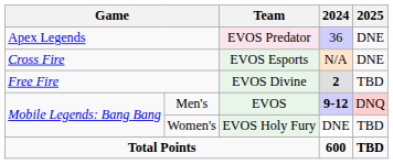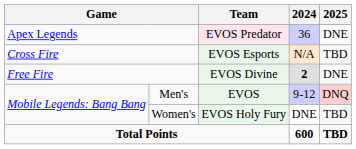 <table class="wikitable sortable" style="text-align:center; font-size:90%; width:auto;">
 <tr>
 <th colspan="2">Game</th>
 <th>Team</th>
 <th>2024</th>
 <th>2025</th>
 </tr>
 <tr>
 <td align="left" colspan="2"><a href='#'>Apex Legends</a></td>
 <td style="background:#fce4ec">EVOS Predator</td>
 <td style="background:#CFCFFF">36</td>
 <td>DNE</td>
 </tr>
 <tr>
 <td align="left" colspan="2"><em><a href='#'>Cross Fire</a></em></td>
 <td style="background:#e8f5e9">EVOS Esports</td>
 <td style="background:#FFE6CC">N/A</td>
-<td>DNE</td>
+<td>TBD</td>
 </tr>
 <tr>
 <td align="left" colspan="2"><em><a href='#'>Free Fire</a></em></td>
 <td style="background:#e8f5e9">EVOS Divine</td>
 <td style="background:#DFDFDF"><strong>2</strong></td>
-<td>TBD</td>
+<td>DNE</td>
 </tr>
 <tr>
 <td align="left" rowspan="2"><em><a href='#'>Mobile Legends: Bang Bang</a></em></td>
 <td>Men's</td>
 <td style="background:#e8f5e9">EVOS</td>
-<td style="background:#CFCFFF"><strong>9-12</strong></td>
+<td style="background:#CFCFFF">9-12</td>
 <td style="background:#FFCFCF">DNQ</td>
 </tr>
 <tr>
 <td>Women's</td>
 <td style="background:#e8f5e9">EVOS Holy Fury</td>
 <td style="background:#FFFFFF">DNE</td>
 <td>TBD</td>
 </tr>
 <tr>
 <td colspan="3"><strong>Total Points</strong></td>
 <td><strong>600</strong></td>
 <td><strong>TBD</strong></td>
 </tr>
 </table>
